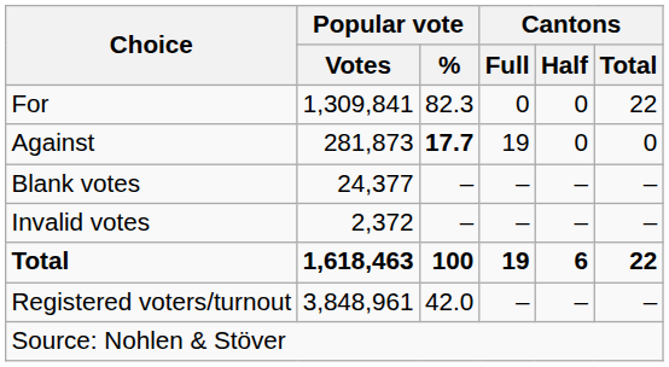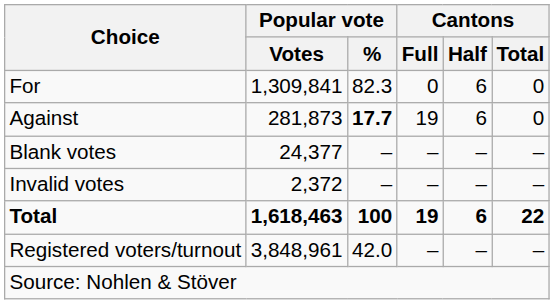 <table class=wikitable style=text-align:right>
 <tr>
 <th rowspan=2>Choice</th>
 <th colspan=2>Popular vote</th>
 <th colspan=3>Cantons</th>
 </tr>
 <tr>
 <th>Votes</th>
 <th>%</th>
 <th>Full</th>
 <th>Half</th>
 <th>Total</th>
 </tr>
 <tr>
 <td align=left>For</td>
 <td>1,309,841</td>
 <td>82.3</td>
 <td>0</td>
+<td>6</td>
 <td>0</td>
-<td>22</td>
 </tr>
 <tr>
 <td align=left>Against</td>
 <td>281,873</td>
 <td><strong>17.7</strong></td>
 <td>19</td>
-<td>0</td>
+<td>6</td>
 <td>0</td>
 </tr>
 <tr>
 <td align=left>Blank votes</td>
 <td>24,377</td>
 <td>–</td>
 <td>–</td>
 <td>–</td>
 <td>–</td>
 </tr>
 <tr>
 <td align=left>Invalid votes</td>
 <td>2,372</td>
 <td>–</td>
 <td>–</td>
 <td>–</td>
 <td>–</td>
 </tr>
 <tr>
 <td align=left><strong>Total</strong></td>
 <td><strong>1,618,463</strong></td>
 <td><strong>100</strong></td>
 <td><strong>19</strong></td>
 <td><strong>6</strong></td>
 <td><strong>22</strong></td>
 </tr>
 <tr>
 <td align=left>Registered voters/turnout</td>
 <td>3,848,961</td>
 <td>42.0</td>
 <td>–</td>
 <td>–</td>
 <td>–</td>
 </tr>
 <tr>
 <td align=left colspan=11>Source: Nohlen & Stöver</td>
 </tr>
 </table>
